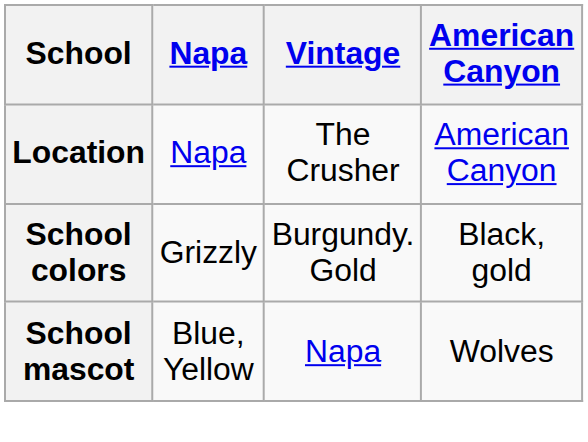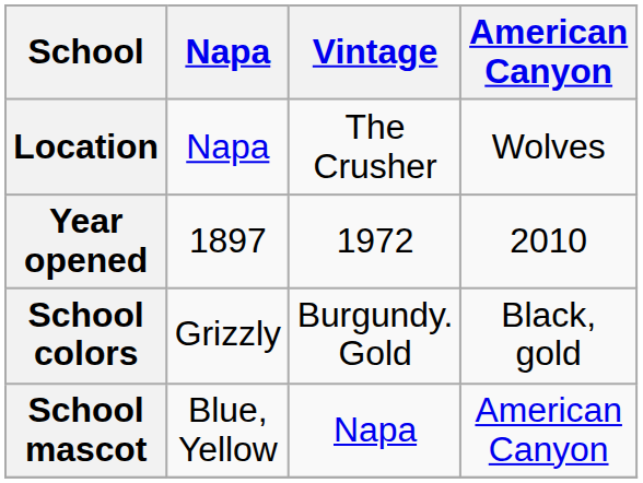 <table class="wikitable" style="text-align: center; width: 200px; height: 200px;">
 <tr>
 <th scope="col">School</th>
 <th scope="col"><a href='#'>Napa</a></th>
 <th scope="col"><a href='#'>Vintage</a></th>
 <th scope="col"><a href='#'>American Canyon</a></th>
 </tr>
 <tr>
 <th scope="row">Location</th>
 <td><a href='#'>Napa</a></td>
 <td>The Crusher</td>
-<td><a href='#'>American Canyon</a></td>
+<td>Wolves</td>
+</tr>
+<tr>
+<th scope="row">Year opened</th>
+<td>1897</td>
+<td>1972</td>
+<td>2010</td>
 </tr>
 <tr>
 <th scope="row">School colors</th>
 <td>Grizzly</td>
 <td>Burgundy. Gold</td>
 <td>Black, gold</td>
 </tr>
 <tr>
 <th scope="row">School mascot</th>
 <td>Blue, Yellow</td>
 <td><a href='#'>Napa</a></td>
-<td>Wolves</td>
+<td><a href='#'>American Canyon</a></td>
 </tr>
 <tr>
 </tr>
 </table>
